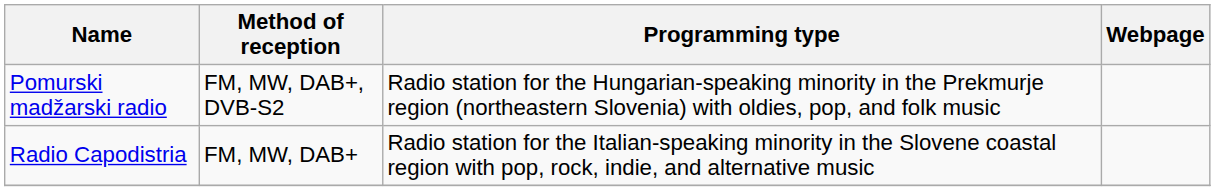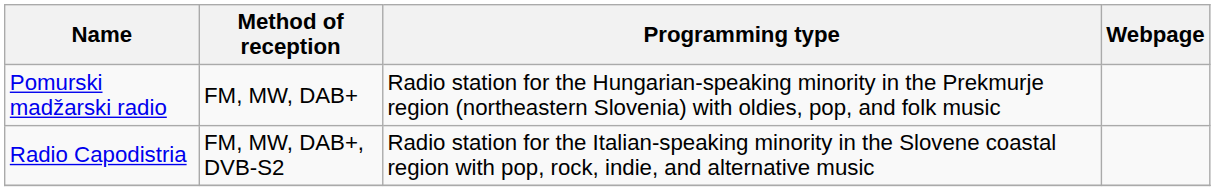 <table class="wikitable">
 <tr>
 <th>Name</th>
 <th>Method of reception</th>
 <th>Programming type</th>
 <th>Webpage</th>
 </tr>
 <tr>
 <td><a href='#'>Pomurski madžarski radio</a></td>
-<td>FM, MW, DAB+, DVB-S2</td>
+<td>FM, MW, DAB+</td>
 <td>Radio station for the Hungarian-speaking minority in the Prekmurje region (northeastern Slovenia) with oldies, pop, and folk music</td>
 <td></td>
 </tr>
 <tr>
 <td><a href='#'>Radio Capodistria</a></td>
-<td>FM, MW, DAB+</td>
+<td>FM, MW, DAB+, DVB-S2</td>
 <td>Radio station for the Italian-speaking minority in the Slovene coastal region with pop, rock, indie, and alternative music</td>
 <td></td>
 </tr>
 <tr>
 </tr>
 </table>
